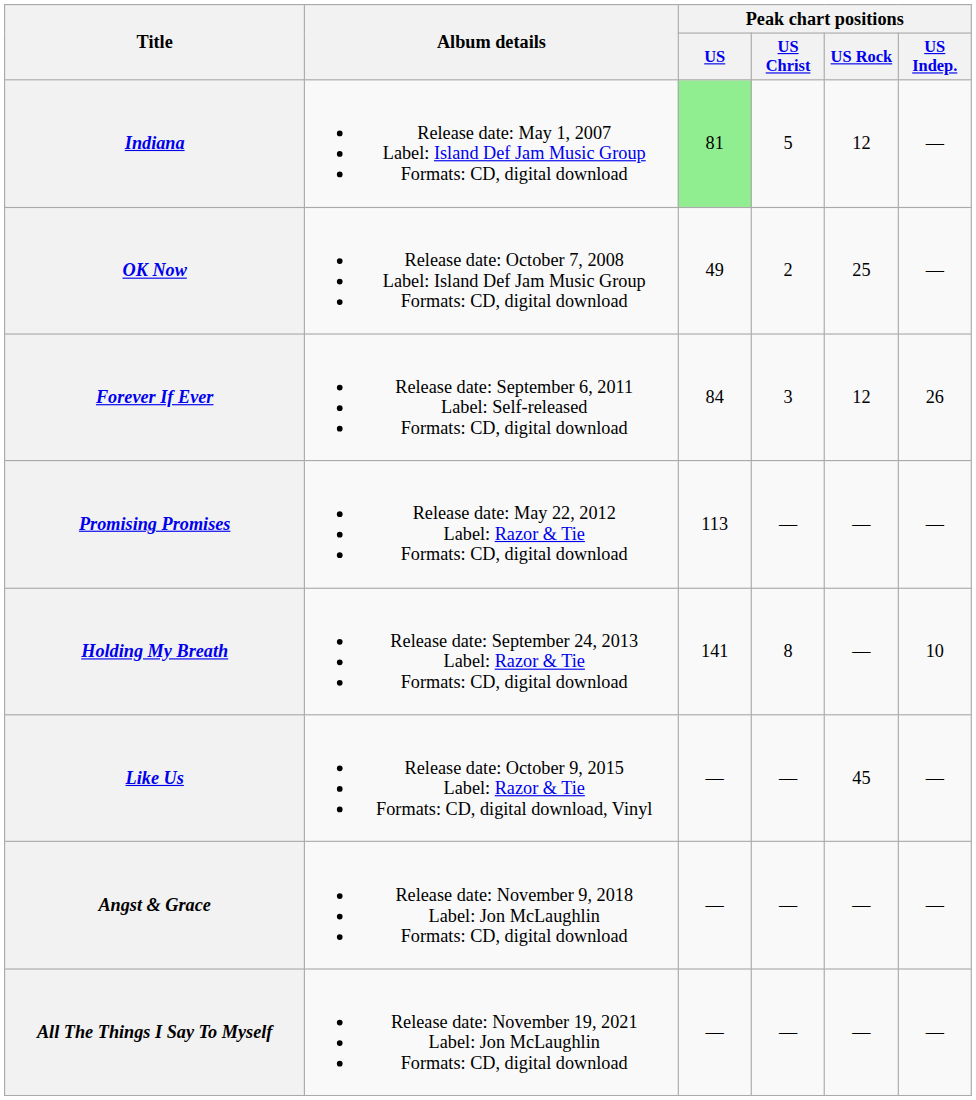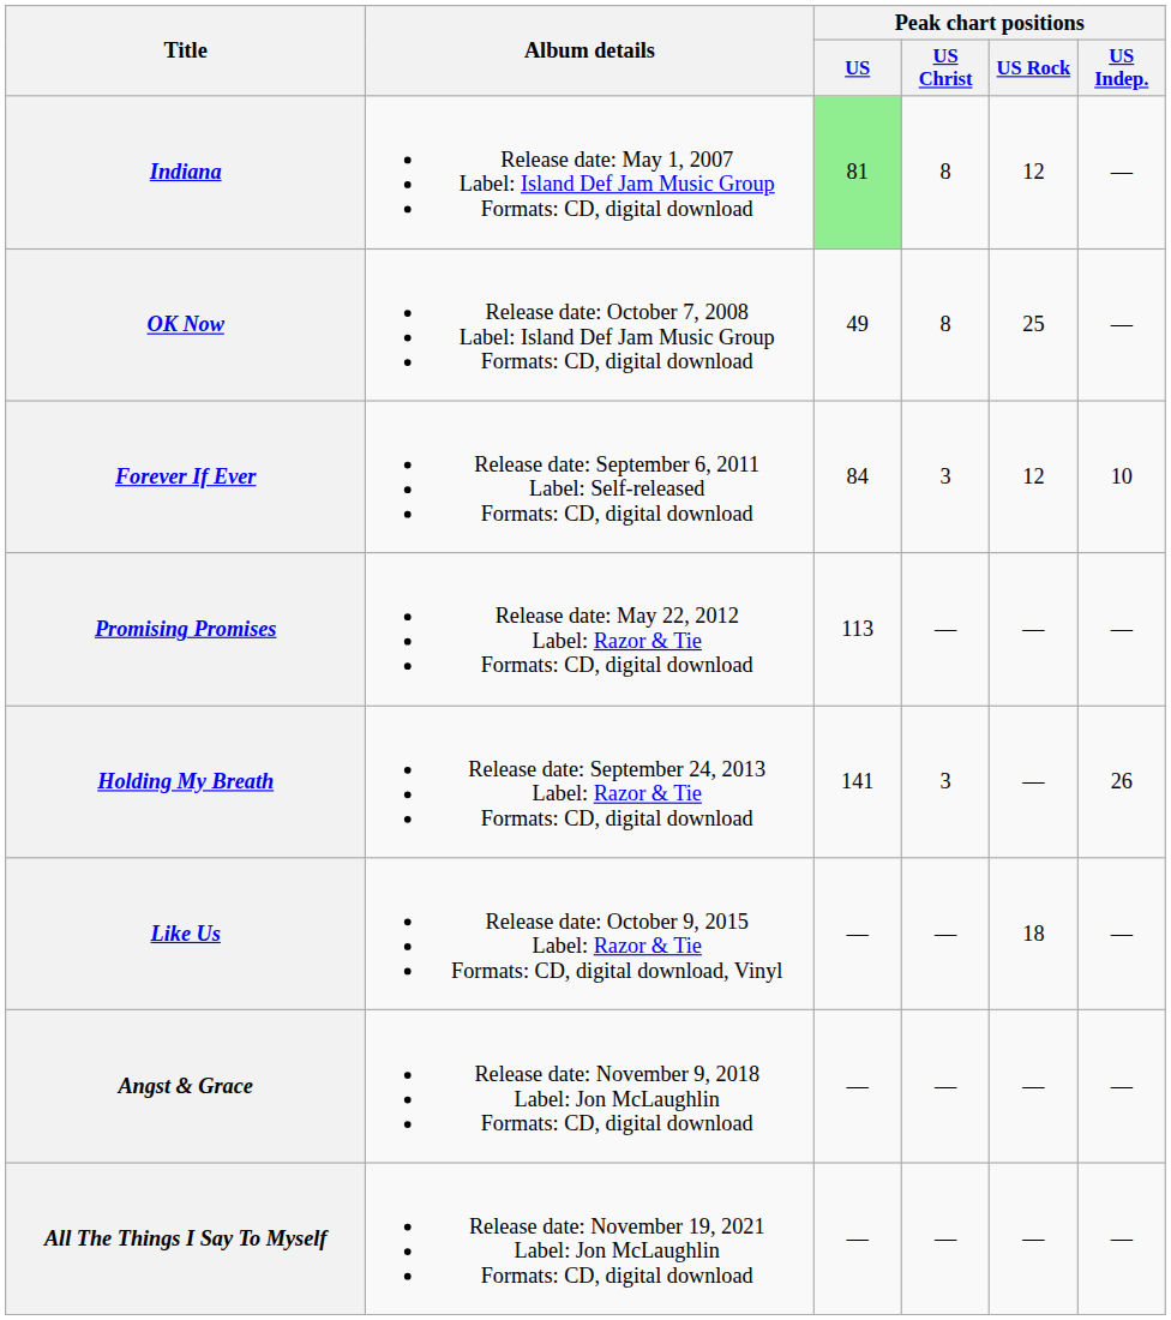 <table class="wikitable plainrowheaders" style="text-align:center;">
 <tr>
 <th rowspan="2" style="width:16em;">Title</th>
 <th rowspan="2" style="width:20em;">Album details</th>
 <th colspan="4">Peak chart positions</th>
 </tr>
 <tr>
 <th style="width:4em;font-size:90%;"><a href='#'>US</a></th>
 <th style="width:4em;font-size:90%;"><a href='#'>US Christ</a></th>
 <th style="width:4em;font-size:90%;"><a href='#'>US Rock</a></th>
 <th style="width:4em;font-size:90%;"><a href='#'>US Indep.</a></th>
 </tr>
 <tr>
 <th scope="row"><em><a href='#'>Indiana</a></em></th>
 <td><br><ul><li>Release date: May 1, 2007</li><li>Label: <a href='#'>Island Def Jam Music Group</a></li><li>Formats: CD, digital download</li></ul></td>
 <td style="background: lightgreen;">81</td>
-<td>5</td>
+<td>8</td>
 <td>12</td>
 <td>—</td>
 </tr>
 <tr>
 <th scope="row"><em><a href='#'>OK Now</a></em></th>
 <td><br><ul><li>Release date: October 7, 2008</li><li>Label: Island Def Jam Music Group</li><li>Formats: CD, digital download</li></ul></td>
 <td>49</td>
-<td>2</td>
+<td>8</td>
 <td>25</td>
 <td>—</td>
 </tr>
 <tr>
 <th scope="row"><em><a href='#'>Forever If Ever</a></em></th>
 <td><br><ul><li>Release date: September 6, 2011</li><li>Label: Self-released</li><li>Formats: CD, digital download</li></ul></td>
 <td>84</td>
 <td>3</td>
 <td>12</td>
-<td>26</td>
+<td>10</td>
 </tr>
 <tr>
 <th scope="row"><em><a href='#'>Promising Promises</a></em></th>
 <td><br><ul><li>Release date: May 22, 2012</li><li>Label: <a href='#'>Razor & Tie</a></li><li>Formats: CD, digital download</li></ul></td>
 <td>113</td>
 <td>—</td>
 <td>—</td>
 <td>—</td>
 </tr>
 <tr>
 <th scope="row"><em><a href='#'>Holding My Breath</a></em></th>
 <td><br><ul><li>Release date: September 24, 2013</li><li>Label: <a href='#'>Razor & Tie</a></li><li>Formats: CD, digital download</li></ul></td>
 <td>141</td>
-<td>8</td>
+<td>3</td>
 <td>—</td>
-<td>10</td>
+<td>26</td>
 </tr>
 <tr>
 <th scope="row"><em><a href='#'>Like Us</a></em></th>
 <td><br><ul><li>Release date: October 9, 2015</li><li>Label: <a href='#'>Razor & Tie</a></li><li>Formats: CD, digital download, Vinyl</li></ul></td>
 <td>—</td>
 <td>—</td>
-<td>45</td>
+<td>18</td>
 <td>—</td>
 </tr>
 <tr>
 <th scope="row"><em>Angst & Grace</em></th>
 <td><br><ul><li>Release date: November 9, 2018</li><li>Label: Jon McLaughlin</li><li>Formats: CD, digital download</li></ul></td>
 <td>—</td>
 <td>—</td>
 <td>—</td>
 <td>—</td>
 </tr>
 <tr>
 <th scope="row"><em>All The Things I Say To Myself</em></th>
 <td><br><ul><li>Release date: November 19, 2021</li><li>Label: Jon McLaughlin</li><li>Formats: CD, digital download</li></ul></td>
 <td>—</td>
 <td>—</td>
 <td>—</td>
 <td>—</td>
 </tr>
 </table>
